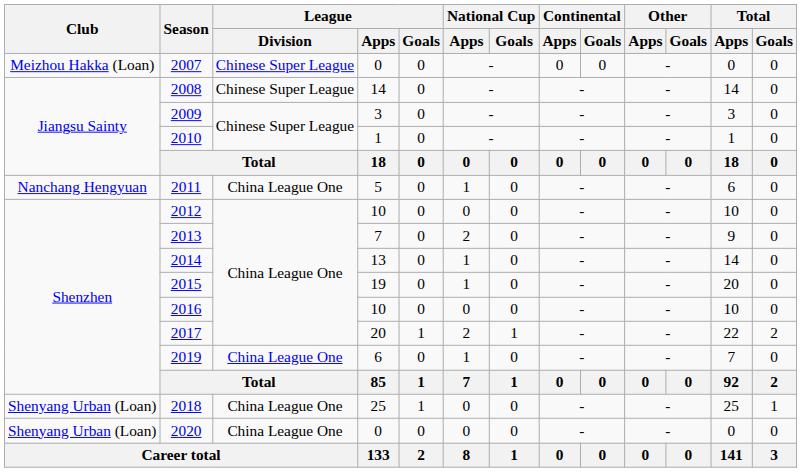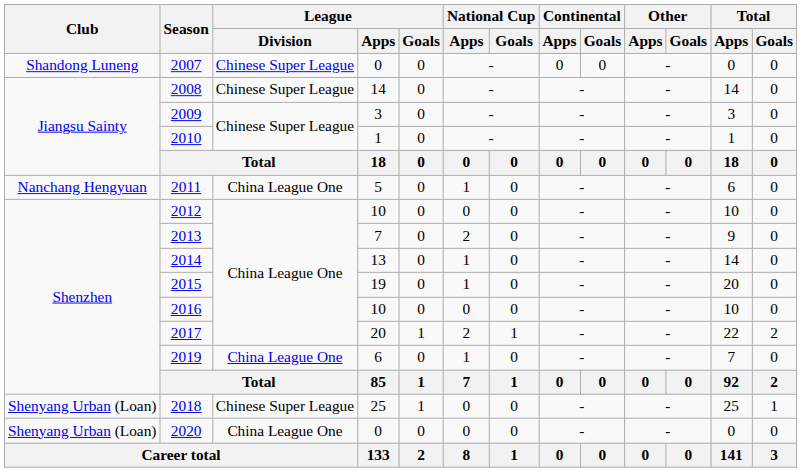 <table class="wikitable" style="text-align: center">
 <tr>
 <th rowspan="2">Club</th>
 <th rowspan="2">Season</th>
 <th colspan="3">League</th>
 <th colspan="2">National Cup</th>
 <th colspan="2">Continental</th>
 <th colspan="2">Other</th>
 <th colspan="2">Total</th>
 </tr>
 <tr>
 <th>Division</th>
 <th>Apps</th>
 <th>Goals</th>
 <th>Apps</th>
 <th>Goals</th>
 <th>Apps</th>
 <th>Goals</th>
 <th>Apps</th>
 <th>Goals</th>
 <th>Apps</th>
 <th>Goals</th>
 </tr>
 <tr>
-<td><a href='#'>Meizhou Hakka</a> (Loan)</td>
+<td><a href='#'>Shandong Luneng</a></td>
 <td><a href='#'>2007</a></td>
 <td><a href='#'>Chinese Super League</a></td>
 <td>0</td>
 <td>0</td>
 <td colspan="2">-</td>
 <td>0</td>
 <td>0</td>
 <td colspan="2">-</td>
 <td>0</td>
 <td>0</td>
 </tr>
 <tr>
 <td rowspan=4><a href='#'>Jiangsu Sainty</a></td>
 <td><a href='#'>2008</a></td>
 <td>Chinese Super League</td>
 <td>14</td>
 <td>0</td>
 <td colspan="2">-</td>
 <td colspan="2">-</td>
 <td colspan="2">-</td>
 <td>14</td>
 <td>0</td>
 </tr>
 <tr>
 <td><a href='#'>2009</a></td>
 <td rowspan=2>Chinese Super League</td>
 <td>3</td>
 <td>0</td>
 <td colspan="2">-</td>
 <td colspan="2">-</td>
 <td colspan="2">-</td>
 <td>3</td>
 <td>0</td>
 </tr>
 <tr>
 <td><a href='#'>2010</a></td>
 <td>1</td>
 <td>0</td>
 <td colspan="2">-</td>
 <td colspan="2">-</td>
 <td colspan="2">-</td>
 <td>1</td>
 <td>0</td>
 </tr>
 <tr>
 <th colspan=2>Total</th>
 <th>18</th>
 <th>0</th>
 <th>0</th>
 <th>0</th>
 <th>0</th>
 <th>0</th>
 <th>0</th>
 <th>0</th>
 <th>18</th>
 <th>0</th>
 </tr>
 <tr>
 <td><a href='#'>Nanchang Hengyuan</a></td>
 <td><a href='#'>2011</a></td>
 <td>China League One</td>
 <td>5</td>
 <td>0</td>
 <td>1</td>
 <td>0</td>
 <td colspan="2">-</td>
 <td colspan="2">-</td>
 <td>6</td>
 <td>0</td>
 </tr>
 <tr>
 <td rowspan=8><a href='#'>Shenzhen</a></td>
 <td><a href='#'>2012</a></td>
 <td rowspan=6>China League One</td>
 <td>10</td>
 <td>0</td>
 <td>0</td>
 <td>0</td>
 <td colspan="2">-</td>
 <td colspan="2">-</td>
 <td>10</td>
 <td>0</td>
 </tr>
 <tr>
 <td><a href='#'>2013</a></td>
 <td>7</td>
 <td>0</td>
 <td>2</td>
 <td>0</td>
 <td colspan="2">-</td>
 <td colspan="2">-</td>
 <td>9</td>
 <td>0</td>
 </tr>
 <tr>
 <td><a href='#'>2014</a></td>
 <td>13</td>
 <td>0</td>
 <td>1</td>
 <td>0</td>
 <td colspan="2">-</td>
 <td colspan="2">-</td>
 <td>14</td>
 <td>0</td>
 </tr>
 <tr>
 <td><a href='#'>2015</a></td>
 <td>19</td>
 <td>0</td>
 <td>1</td>
 <td>0</td>
 <td colspan="2">-</td>
 <td colspan="2">-</td>
 <td>20</td>
 <td>0</td>
 </tr>
 <tr>
 <td><a href='#'>2016</a></td>
 <td>10</td>
 <td>0</td>
 <td>0</td>
 <td>0</td>
 <td colspan="2">-</td>
 <td colspan="2">-</td>
 <td>10</td>
 <td>0</td>
 </tr>
 <tr>
 <td><a href='#'>2017</a></td>
 <td>20</td>
 <td>1</td>
 <td>2</td>
 <td>1</td>
 <td colspan="2">-</td>
 <td colspan="2">-</td>
 <td>22</td>
 <td>2</td>
 </tr>
 <tr>
 <td><a href='#'>2019</a></td>
 <td><a href='#'>China League One</a></td>
 <td>6</td>
 <td>0</td>
 <td>1</td>
 <td>0</td>
 <td colspan="2">-</td>
 <td colspan="2">-</td>
 <td>7</td>
 <td>0</td>
 </tr>
 <tr>
 <th colspan=2>Total</th>
 <th>85</th>
 <th>1</th>
 <th>7</th>
 <th>1</th>
 <th>0</th>
 <th>0</th>
 <th>0</th>
 <th>0</th>
 <th>92</th>
 <th>2</th>
 </tr>
 <tr>
 <td><a href='#'>Shenyang Urban</a> (Loan)</td>
 <td><a href='#'>2018</a></td>
-<td>China League One</td>
+<td>Chinese Super League</td>
 <td>25</td>
 <td>1</td>
 <td>0</td>
 <td>0</td>
 <td colspan="2">-</td>
 <td colspan="2">-</td>
 <td>25</td>
 <td>1</td>
 </tr>
 <tr>
 <td><a href='#'>Shenyang Urban</a> (Loan)</td>
 <td><a href='#'>2020</a></td>
 <td>China League One</td>
 <td>0</td>
 <td>0</td>
 <td>0</td>
 <td>0</td>
 <td colspan="2">-</td>
 <td colspan="2">-</td>
 <td>0</td>
 <td>0</td>
 </tr>
 <tr>
 <th colspan=3>Career total</th>
 <th>133</th>
 <th>2</th>
 <th>8</th>
 <th>1</th>
 <th>0</th>
 <th>0</th>
 <th>0</th>
 <th>0</th>
 <th>141</th>
 <th>3</th>
 </tr>
 </table>
